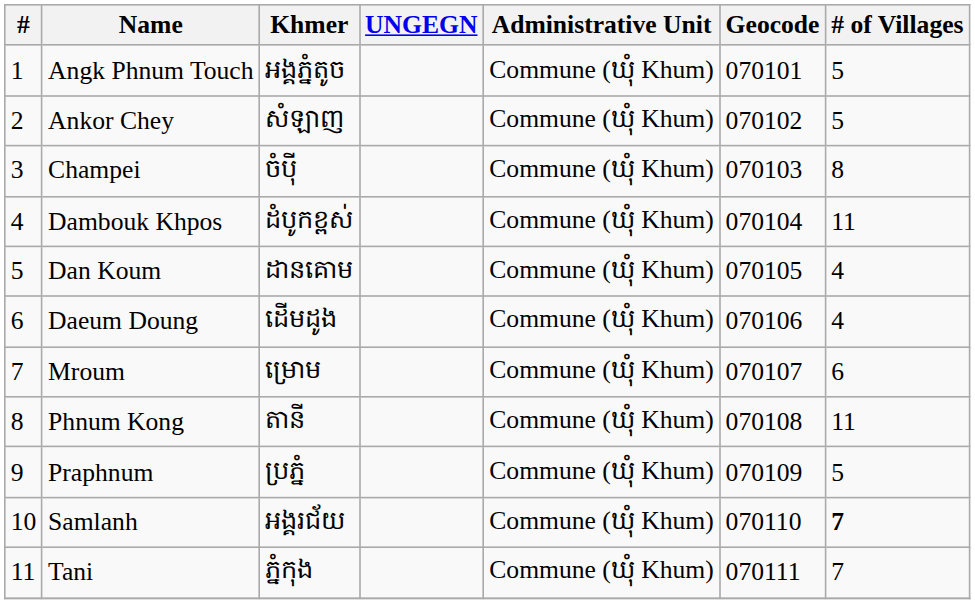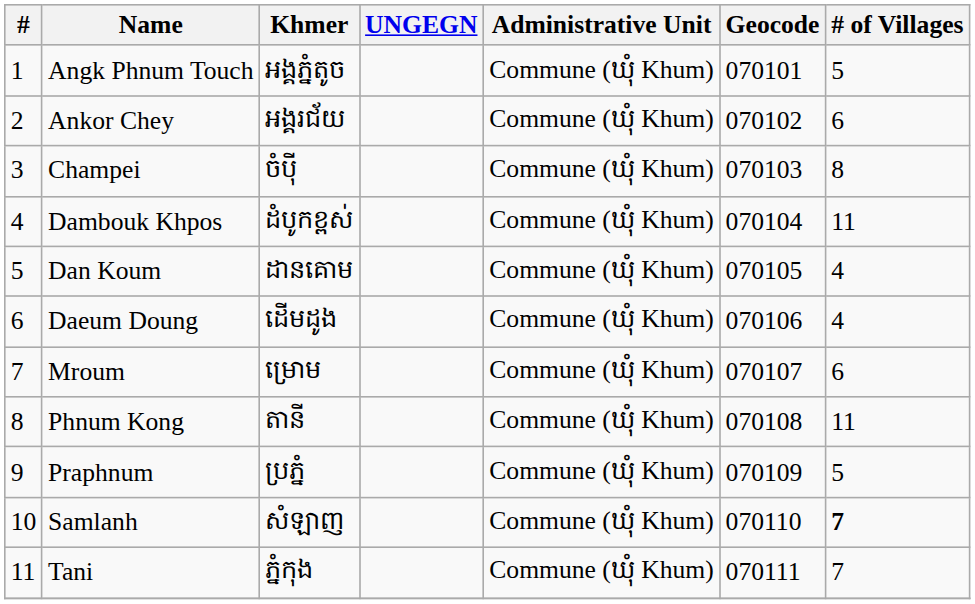 <table class="wikitable sortable">
 <tr>
 <th>#</th>
 <th>Name</th>
 <th>Khmer</th>
 <th><a href='#'>UNGEGN</a></th>
 <th>Administrative Unit</th>
 <th>Geocode</th>
 <th># of Villages</th>
 </tr>
 <tr>
 <td>1</td>
 <td>Angk Phnum Touch</td>
 <td>អង្គភ្នំតូច</td>
 <td></td>
 <td>Commune (ឃុំ Khum)</td>
 <td>070101</td>
 <td>5</td>
 </tr>
 <tr>
 <td>2</td>
 <td>Ankor Chey</td>
-<td>សំឡាញ</td>
+<td>អង្គរជ័យ</td>
 <td></td>
 <td>Commune (ឃុំ Khum)</td>
 <td>070102</td>
-<td>5</td>
+<td>6</td>
 </tr>
 <tr>
 <td>3</td>
 <td>Champei</td>
 <td>ចំប៉ី</td>
 <td></td>
 <td>Commune (ឃុំ Khum)</td>
 <td>070103</td>
 <td>8</td>
 </tr>
 <tr>
 <td>4</td>
 <td>Dambouk Khpos</td>
 <td>ដំបូកខ្ពស់</td>
 <td></td>
 <td>Commune (ឃុំ Khum)</td>
 <td>070104</td>
 <td>11</td>
 </tr>
 <tr>
 <td>5</td>
 <td>Dan Koum</td>
 <td>ដានគោម</td>
 <td></td>
 <td>Commune (ឃុំ Khum)</td>
 <td>070105</td>
 <td>4</td>
 </tr>
 <tr>
 <td>6</td>
 <td>Daeum Doung</td>
 <td>ដើមដូង</td>
 <td></td>
 <td>Commune (ឃុំ Khum)</td>
 <td>070106</td>
 <td>4</td>
 </tr>
 <tr>
 <td>7</td>
 <td>Mroum</td>
 <td>ម្រោម</td>
 <td></td>
 <td>Commune (ឃុំ Khum)</td>
 <td>070107</td>
 <td>6</td>
 </tr>
 <tr>
 <td>8</td>
 <td>Phnum Kong</td>
 <td>តានី</td>
 <td></td>
 <td>Commune (ឃុំ Khum)</td>
 <td>070108</td>
 <td>11</td>
 </tr>
 <tr>
 <td>9</td>
 <td>Praphnum</td>
 <td>ប្រភ្នំ</td>
 <td></td>
 <td>Commune (ឃុំ Khum)</td>
 <td>070109</td>
 <td>5</td>
 </tr>
 <tr>
 <td>10</td>
 <td>Samlanh</td>
-<td>អង្គរជ័យ</td>
+<td>សំឡាញ</td>
 <td></td>
 <td>Commune (ឃុំ Khum)</td>
 <td>070110</td>
 <td><strong>7</strong></td>
 </tr>
 <tr>
 <td>11</td>
 <td>Tani</td>
 <td>ភ្នំកុង</td>
 <td></td>
 <td>Commune (ឃុំ Khum)</td>
 <td>070111</td>
 <td>7</td>
 </tr>
 <tr>
 </tr>
 </table>
